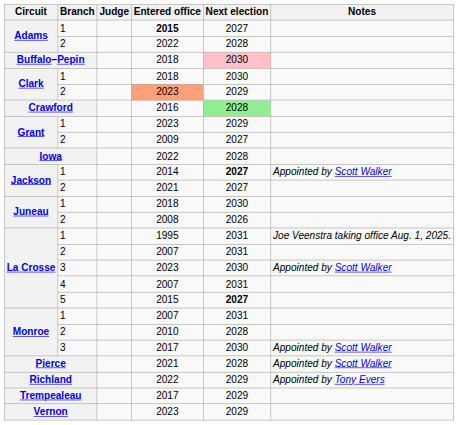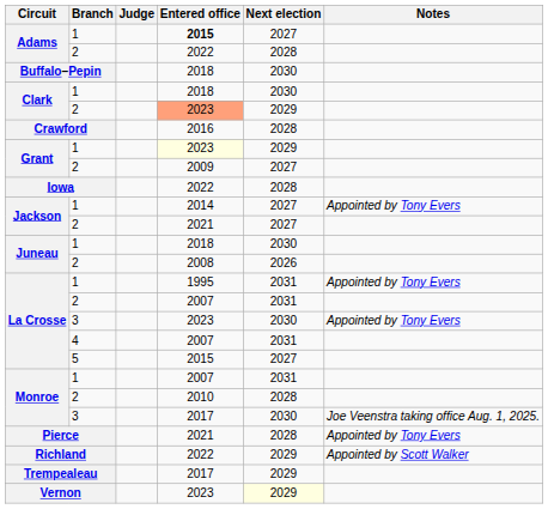 <table class="wikitable sortable">
 <tr>
 <th>Circuit</th>
 <th>Branch</th>
 <th>Judge</th>
 <th>Entered office</th>
 <th>Next election</th>
 <th>Notes</th>
 </tr>
 <tr>
 <th rowspan="2"><a href='#'>Adams</a></th>
 <td>1</td>
 <td></td>
 <td align="center"><strong>2015</strong></td>
 <td align="center">2027</td>
 <td></td>
 </tr>
 <tr>
 <td>2</td>
 <td></td>
 <td align="center">2022</td>
 <td align="center">2028</td>
 <td></td>
 </tr>
 <tr>
 <th colspan="2"><a href='#'>Buffalo</a>–<a href='#'>Pepin</a></th>
 <td></td>
 <td align="center">2018</td>
-<td align="center" style="background: pink;">2030</td>
+<td align="center">2030</td>
 <td></td>
 </tr>
 <tr>
 <th rowspan="2"><a href='#'>Clark</a></th>
 <td>1</td>
 <td></td>
 <td align="center">2018</td>
 <td align="center">2030</td>
 <td></td>
 </tr>
 <tr>
 <td>2</td>
 <td></td>
 <td align="center" style="background: lightsalmon;">2023</td>
 <td align="center">2029</td>
 <td></td>
 </tr>
 <tr>
 <th colspan="2"><a href='#'>Crawford</a></th>
 <td></td>
 <td align="center">2016</td>
-<td align="center" style="background: lightgreen;">2028</td>
+<td align="center">2028</td>
 <td></td>
 </tr>
 <tr>
 <th rowspan="2"><a href='#'>Grant</a></th>
 <td>1</td>
 <td></td>
-<td align="center">2023</td>
+<td align="center" style="background: lightyellow;">2023</td>
 <td align="center">2029</td>
 <td></td>
 </tr>
 <tr>
 <td>2</td>
 <td></td>
 <td align="center">2009</td>
 <td align="center">2027</td>
 <td></td>
 </tr>
 <tr>
 <th colspan="2"><a href='#'>Iowa</a></th>
 <td></td>
 <td align="center">2022</td>
 <td align="center">2028</td>
 <td></td>
 </tr>
 <tr>
 <th rowspan="2"><a href='#'>Jackson</a></th>
 <td>1</td>
 <td></td>
 <td align="center">2014</td>
-<td align="center"><strong>2027</strong></td>
-<td><em>Appointed by <a href='#'>Scott Walker</a></em></td>
+<td align="center">2027</td>
+<td><em>Appointed by <a href='#'>Tony Evers</a></em></td>
 </tr>
 <tr>
 <td>2</td>
 <td></td>
 <td align="center">2021</td>
 <td align="center">2027</td>
 <td></td>
 </tr>
 <tr>
 <th rowspan="2"><a href='#'>Juneau</a></th>
 <td>1</td>
 <td></td>
 <td align="center">2018</td>
 <td align="center">2030</td>
 <td></td>
 </tr>
 <tr>
 <td>2</td>
 <td></td>
 <td align="center">2008</td>
 <td align="center">2026</td>
 <td></td>
 </tr>
 <tr>
 <th rowspan="5"><a href='#'>La Crosse</a></th>
 <td>1</td>
 <td></td>
 <td align="center">1995</td>
 <td align="center">2031</td>
-<td><em>Joe Veenstra taking office Aug. 1, 2025.</em></td>
+<td><em>Appointed by <a href='#'>Tony Evers</a></em></td>
 </tr>
 <tr>
 <td>2</td>
 <td></td>
 <td align="center">2007</td>
 <td align="center">2031</td>
 <td></td>
 </tr>
 <tr>
 <td>3</td>
 <td></td>
 <td align="center">2023</td>
 <td align="center">2030</td>
-<td><em>Appointed by <a href='#'>Scott Walker</a></em></td>
+<td><em>Appointed by <a href='#'>Tony Evers</a></em></td>
 </tr>
 <tr>
 <td>4</td>
 <td></td>
 <td align="center">2007</td>
 <td align="center">2031</td>
 <td></td>
 </tr>
 <tr>
 <td>5</td>
 <td></td>
 <td align="center">2015</td>
-<td align="center"><strong>2027</strong></td>
+<td align="center">2027</td>
 <td></td>
 </tr>
 <tr>
 <th rowspan="3"><a href='#'>Monroe</a></th>
 <td>1</td>
 <td></td>
 <td align="center">2007</td>
 <td align="center">2031</td>
 <td></td>
 </tr>
 <tr>
 <td>2</td>
 <td></td>
 <td align="center">2010</td>
 <td align="center">2028</td>
 <td></td>
 </tr>
 <tr>
 <td>3</td>
 <td></td>
 <td align="center">2017</td>
 <td align="center">2030</td>
-<td><em>Appointed by <a href='#'>Scott Walker</a></em></td>
+<td><em>Joe Veenstra taking office Aug. 1, 2025.</em></td>
 </tr>
 <tr>
 <th colspan="2"><a href='#'>Pierce</a></th>
 <td></td>
 <td align="center">2021</td>
 <td align="center">2028</td>
-<td><em>Appointed by <a href='#'>Scott Walker</a></em></td>
+<td><em>Appointed by <a href='#'>Tony Evers</a></em></td>
 </tr>
 <tr>
 <th colspan="2"><a href='#'>Richland</a></th>
 <td></td>
 <td align="center">2022</td>
 <td align="center">2029</td>
-<td><em>Appointed by <a href='#'>Tony Evers</a></em></td>
+<td><em>Appointed by <a href='#'>Scott Walker</a></em></td>
 </tr>
 <tr>
 <th colspan="2"><a href='#'>Trempealeau</a></th>
 <td></td>
 <td align="center">2017</td>
 <td align="center">2029</td>
 <td></td>
 </tr>
 <tr>
 <th colspan="2"><a href='#'>Vernon</a></th>
 <td></td>
 <td align="center">2023</td>
-<td align="center">2029</td>
+<td align="center" style="background: lightyellow;">2029</td>
 <td></td>
 </tr>
 </table>
